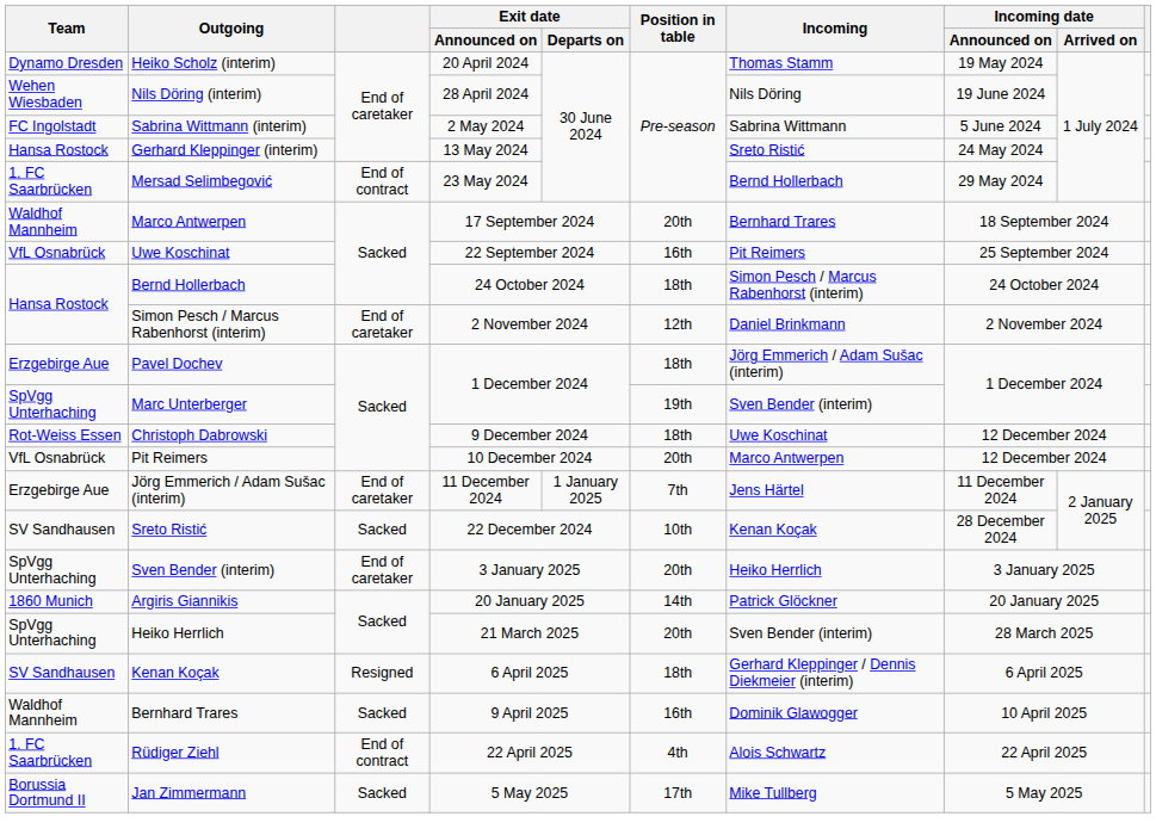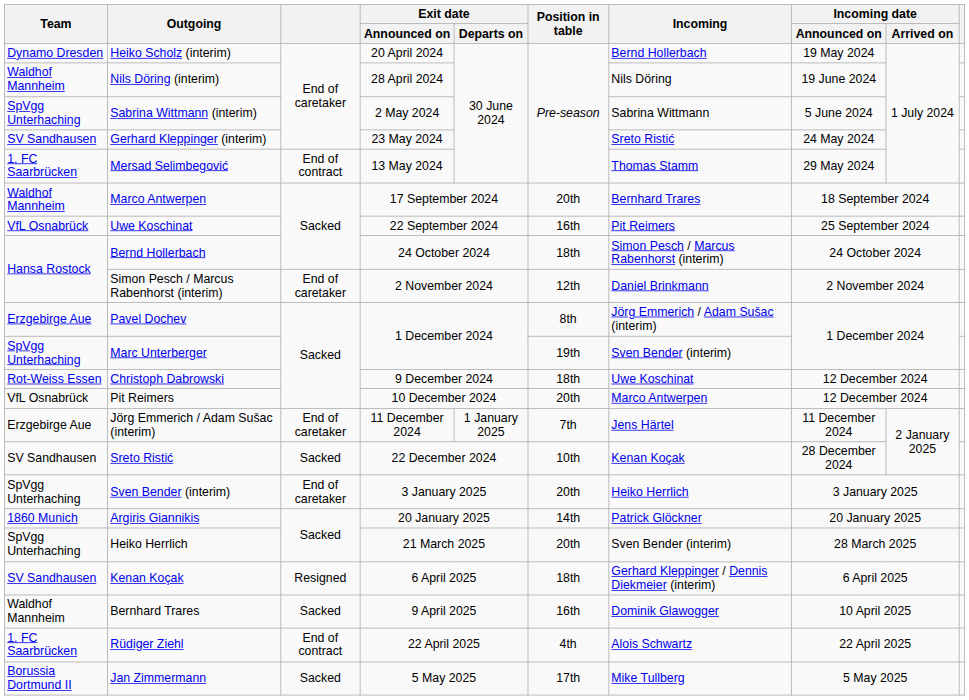 <table class="wikitable" style="text-align:center">
 <tr>
 <th rowspan="2">Team</th>
 <th rowspan="2">Outgoing</th>
 <th rowspan="2"></th>
 <th colspan="2">Exit date</th>
 <th rowspan="2">Position in table</th>
 <th rowspan="2">Incoming</th>
 <th colspan="2">Incoming date</th>
 <th rowspan="2"></th>
 </tr>
 <tr>
 <th>Announced on</th>
 <th>Departs on</th>
 <th>Announced on</th>
 <th>Arrived on</th>
 </tr>
 <tr>
 <td align="left"><a href='#'>Dynamo Dresden</a></td>
 <td align="left"> <a href='#'>Heiko Scholz</a> (interim)</td>
 <td rowspan=4>End of caretaker</td>
 <td>20 April 2024</td>
 <td rowspan=5>30 June 2024</td>
 <td rowspan=5><em>Pre-season</em></td>
-<td align="left"> <a href='#'>Thomas Stamm</a></td>
+<td align="left"> <a href='#'>Bernd Hollerbach</a></td>
 <td>19 May 2024</td>
 <td rowspan=5>1 July 2024</td>
 <td></td>
 </tr>
 <tr>
-<td align="left"><a href='#'>Wehen Wiesbaden</a></td>
+<td align="left"><a href='#'>Waldhof Mannheim</a></td>
 <td align="left"> <a href='#'>Nils Döring</a> (interim)</td>
 <td>28 April 2024</td>
 <td align="left"> Nils Döring</td>
 <td>19 June 2024</td>
 <td></td>
 </tr>
 <tr>
-<td align="left"><a href='#'>FC Ingolstadt</a></td>
+<td align="left"><a href='#'>SpVgg Unterhaching</a></td>
 <td align="left"> <a href='#'>Sabrina Wittmann</a> (interim)</td>
 <td>2 May 2024</td>
 <td align="left"> Sabrina Wittmann</td>
 <td>5 June 2024</td>
 <td></td>
 </tr>
 <tr>
-<td align="left"><a href='#'>Hansa Rostock</a></td>
+<td align="left"><a href='#'>SV Sandhausen</a></td>
 <td align="left"> <a href='#'>Gerhard Kleppinger</a> (interim)</td>
-<td>13 May 2024</td>
+<td>23 May 2024</td>
 <td align="left"> <a href='#'>Sreto Ristić</a></td>
 <td>24 May 2024</td>
 <td></td>
 </tr>
 <tr>
 <td align="left"><a href='#'>1. FC Saarbrücken</a></td>
 <td align="left"> <a href='#'>Mersad Selimbegović</a></td>
 <td>End of contract</td>
-<td>23 May 2024</td>
-<td align="left"> <a href='#'>Bernd Hollerbach</a></td>
+<td>13 May 2024</td>
+<td align="left"> <a href='#'>Thomas Stamm</a></td>
 <td>29 May 2024</td>
 <td></td>
 </tr>
 <tr>
 <td align="left"><a href='#'>Waldhof Mannheim</a></td>
 <td align="left"> <a href='#'>Marco Antwerpen</a></td>
 <td rowspan=3>Sacked</td>
 <td colspan=2>17 September 2024</td>
 <td>20th</td>
 <td align="left"> <a href='#'>Bernhard Trares</a></td>
 <td colspan=2>18 September 2024</td>
 <td></td>
 </tr>
 <tr>
 <td align="left"><a href='#'>VfL Osnabrück</a></td>
 <td align="left"> <a href='#'>Uwe Koschinat</a></td>
 <td colspan=2>22 September 2024</td>
 <td>16th</td>
 <td align="left"> <a href='#'>Pit Reimers</a></td>
 <td colspan=2>25 September 2024</td>
 <td></td>
 </tr>
 <tr>
 <td align="left" rowspan=2><a href='#'>Hansa Rostock</a></td>
 <td align="left"> <a href='#'>Bernd Hollerbach</a></td>
 <td colspan=2>24 October 2024</td>
 <td>18th</td>
 <td align="left"> <a href='#'>Simon Pesch</a> /  <a href='#'>Marcus Rabenhorst</a> (interim)</td>
 <td colspan=2>24 October 2024</td>
 <td></td>
 </tr>
 <tr>
 <td align="left"> Simon Pesch /  Marcus Rabenhorst (interim)</td>
 <td>End of caretaker</td>
 <td colspan=2>2 November 2024</td>
 <td>12th</td>
 <td align="left"> <a href='#'>Daniel Brinkmann</a></td>
 <td colspan=2>2 November 2024</td>
 <td></td>
 </tr>
 <tr>
 <td align="left"><a href='#'>Erzgebirge Aue</a></td>
 <td align="left"> <a href='#'>Pavel Dochev</a></td>
 <td rowspan=4>Sacked</td>
 <td colspan=2 rowspan=2>1 December 2024</td>
-<td>18th</td>
+<td>8th</td>
 <td align="left"> <a href='#'>Jörg Emmerich</a> /  <a href='#'>Adam Sušac</a> (interim)</td>
 <td colspan=2 rowspan=2>1 December 2024</td>
 <td></td>
 </tr>
 <tr>
 <td align="left"><a href='#'>SpVgg Unterhaching</a></td>
 <td align="left"> <a href='#'>Marc Unterberger</a></td>
 <td>19th</td>
 <td align="left"> <a href='#'>Sven Bender</a> (interim)</td>
 <td></td>
 </tr>
 <tr>
 <td align="left"><a href='#'>Rot-Weiss Essen</a></td>
 <td align="left"> <a href='#'>Christoph Dabrowski</a></td>
 <td colspan=2>9 December 2024</td>
 <td>18th</td>
 <td align="left"> <a href='#'>Uwe Koschinat</a></td>
 <td colspan=2>12 December 2024</td>
 <td></td>
 </tr>
 <tr>
 <td align="left">VfL Osnabrück</td>
 <td align="left"> Pit Reimers</td>
 <td colspan=2>10 December 2024</td>
 <td>20th</td>
 <td align="left"> <a href='#'>Marco Antwerpen</a></td>
 <td colspan=2>12 December 2024</td>
 <td></td>
 </tr>
 <tr>
 <td align="left">Erzgebirge Aue</td>
 <td align="left"> Jörg Emmerich /  Adam Sušac (interim)</td>
 <td>End of caretaker</td>
 <td>11 December 2024</td>
 <td>1 January 2025</td>
 <td>7th</td>
 <td align="left"> <a href='#'>Jens Härtel</a></td>
 <td>11 December 2024</td>
 <td rowspan=2>2 January 2025</td>
 <td></td>
 </tr>
 <tr>
 <td align="left">SV Sandhausen</td>
 <td align="left"> <a href='#'>Sreto Ristić</a></td>
 <td>Sacked</td>
 <td colspan=2>22 December 2024</td>
 <td>10th</td>
 <td align="left"> <a href='#'>Kenan Koçak</a></td>
 <td>28 December 2024</td>
 <td></td>
 </tr>
 <tr>
 <td align="left">SpVgg Unterhaching</td>
 <td align="left"> <a href='#'>Sven Bender</a> (interim)</td>
 <td>End of caretaker</td>
 <td colspan=2>3 January 2025</td>
 <td>20th</td>
 <td align="left"> <a href='#'>Heiko Herrlich</a></td>
 <td colspan=2>3 January 2025</td>
 <td></td>
 </tr>
 <tr>
 <td align="left"><a href='#'>1860 Munich</a></td>
 <td align="left"> <a href='#'>Argiris Giannikis</a></td>
 <td rowspan=2>Sacked</td>
 <td colspan=2>20 January 2025</td>
 <td>14th</td>
 <td align="left"> <a href='#'>Patrick Glöckner</a></td>
 <td colspan=2>20 January 2025</td>
 <td></td>
 </tr>
 <tr>
 <td align="left">SpVgg Unterhaching</td>
 <td align="left"> Heiko Herrlich</td>
 <td colspan=2>21 March 2025</td>
 <td>20th</td>
 <td align="left"> Sven Bender (interim)</td>
 <td colspan=2>28 March 2025</td>
 <td></td>
 </tr>
 <tr>
 <td align="left"><a href='#'>SV Sandhausen</a></td>
 <td align="left"> <a href='#'>Kenan Koçak</a></td>
 <td>Resigned</td>
 <td colspan=2>6 April 2025</td>
 <td>18th</td>
 <td align="left"> <a href='#'>Gerhard Kleppinger</a> /  <a href='#'>Dennis Diekmeier</a> (interim)</td>
 <td colspan=2>6 April 2025</td>
 <td></td>
 </tr>
 <tr>
 <td align="left">Waldhof Mannheim</td>
 <td align="left"> Bernhard Trares</td>
 <td>Sacked</td>
 <td colspan=2>9 April 2025</td>
 <td>16th</td>
 <td align="left"> <a href='#'>Dominik Glawogger</a></td>
 <td colspan=2>10 April 2025</td>
 <td></td>
 </tr>
 <tr>
 <td align="left"><a href='#'>1. FC Saarbrücken</a></td>
 <td align="left"> <a href='#'>Rüdiger Ziehl</a></td>
 <td>End of contract</td>
 <td colspan=2>22 April 2025</td>
 <td>4th</td>
 <td align="left"> <a href='#'>Alois Schwartz</a></td>
 <td colspan=2>22 April 2025</td>
 <td></td>
 </tr>
 <tr>
 <td align="left"><a href='#'>Borussia Dortmund II</a></td>
 <td align="left"> <a href='#'>Jan Zimmermann</a></td>
 <td>Sacked</td>
 <td colspan=2>5 May 2025</td>
 <td>17th</td>
 <td align="left"> <a href='#'>Mike Tullberg</a></td>
 <td colspan=2>5 May 2025</td>
 <td></td>
 </tr>
 </table>
